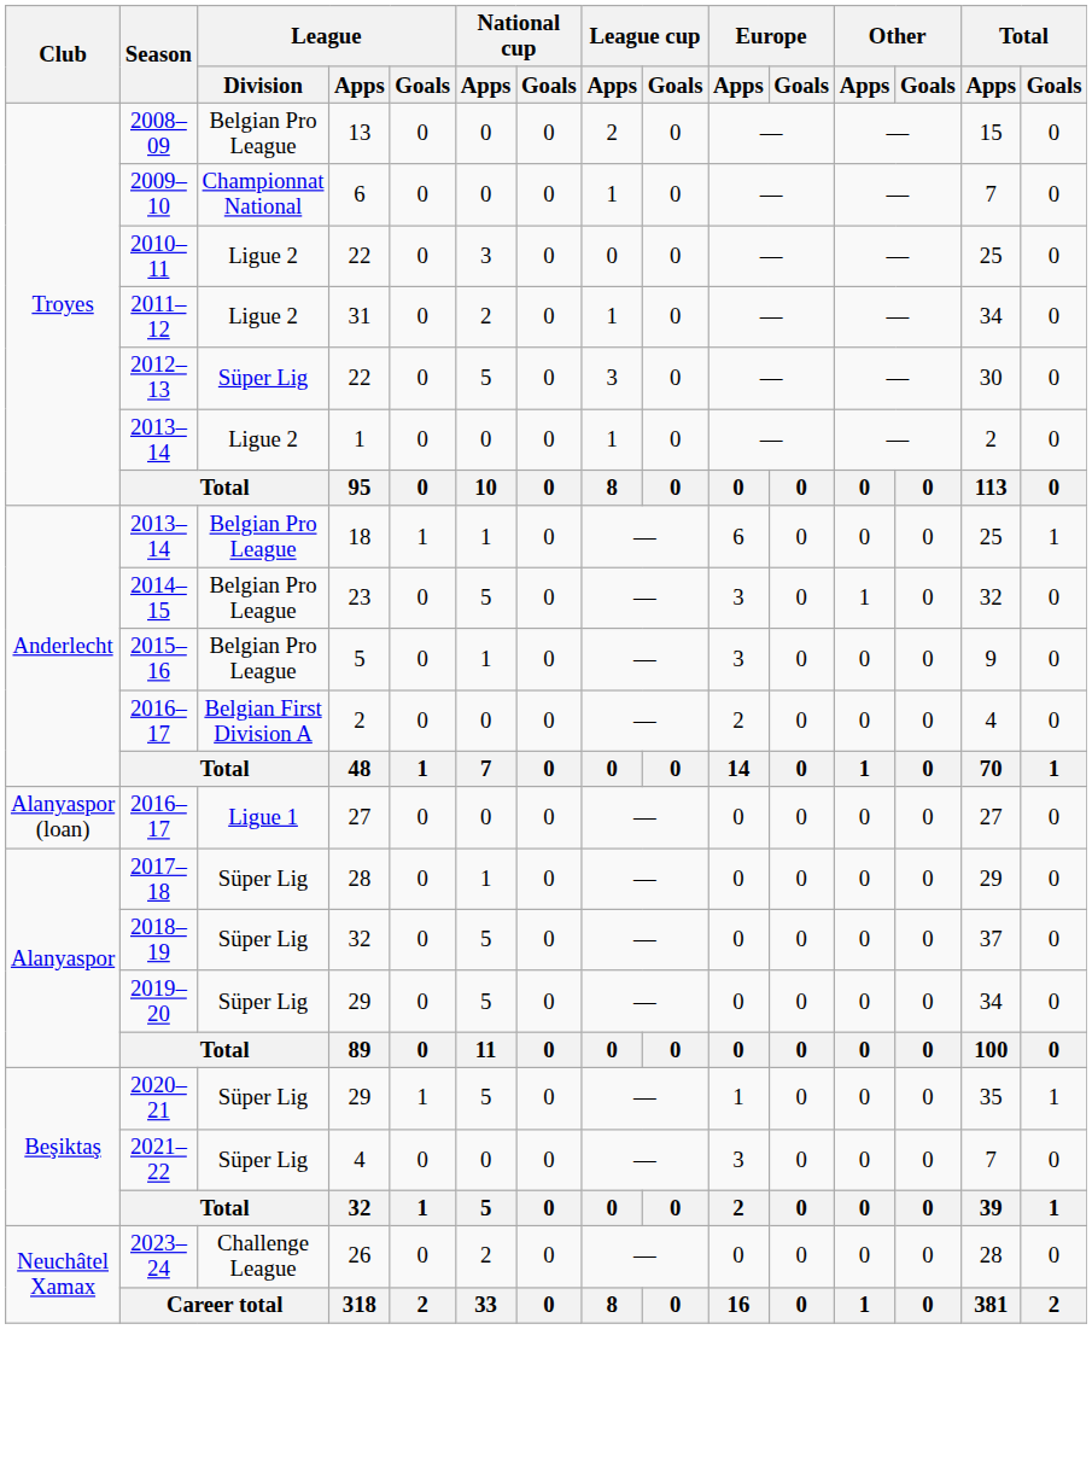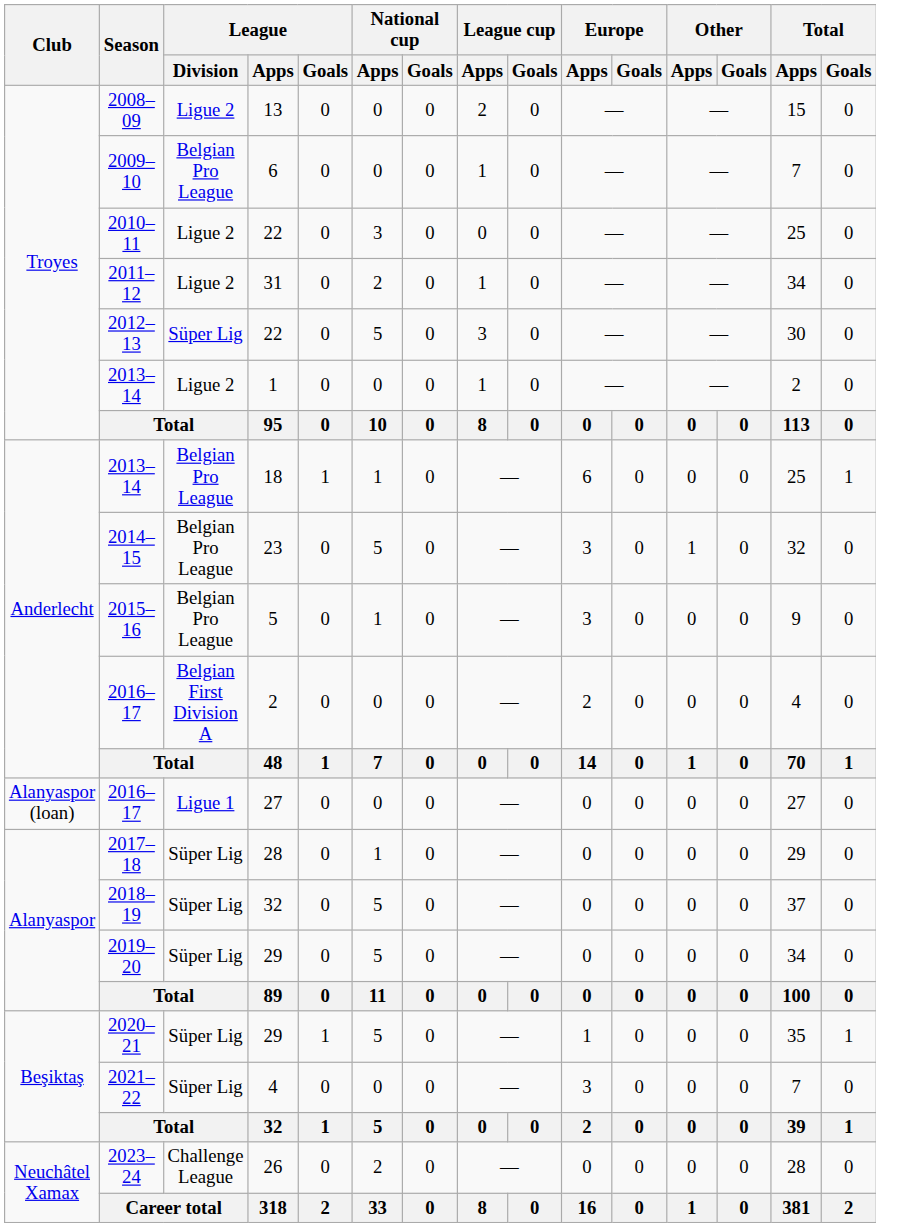 <table class="wikitable" style="text-align:center">
 <tr>
 <th rowspan="2">Club</th>
 <th rowspan="2">Season</th>
 <th colspan="3">League</th>
 <th colspan="2">National cup</th>
 <th colspan="2">League cup</th>
 <th colspan="2">Europe</th>
 <th colspan="2">Other</th>
 <th colspan="2">Total</th>
 </tr>
 <tr>
 <th>Division</th>
 <th>Apps</th>
 <th>Goals</th>
 <th>Apps</th>
 <th>Goals</th>
 <th>Apps</th>
 <th>Goals</th>
 <th>Apps</th>
 <th>Goals</th>
 <th>Apps</th>
 <th>Goals</th>
 <th>Apps</th>
 <th>Goals</th>
 </tr>
 <tr>
 <td rowspan="7"><a href='#'>Troyes</a></td>
 <td><a href='#'>2008–09</a></td>
-<td>Belgian Pro League</td>
+<td><a href='#'>Ligue 2</a></td>
 <td>13</td>
 <td>0</td>
 <td>0</td>
 <td>0</td>
 <td>2</td>
 <td>0</td>
 <td colspan="2">—</td>
 <td colspan="2">—</td>
 <td>15</td>
 <td>0</td>
 </tr>
 <tr>
 <td><a href='#'>2009–10</a></td>
-<td><a href='#'>Championnat National</a></td>
+<td><a href='#'>Belgian Pro League</a></td>
 <td>6</td>
 <td>0</td>
 <td>0</td>
 <td>0</td>
 <td>1</td>
 <td>0</td>
 <td colspan="2">—</td>
 <td colspan="2">—</td>
 <td>7</td>
 <td>0</td>
 </tr>
 <tr>
 <td><a href='#'>2010–11</a></td>
 <td>Ligue 2</td>
 <td>22</td>
 <td>0</td>
 <td>3</td>
 <td>0</td>
 <td>0</td>
 <td>0</td>
 <td colspan="2">—</td>
 <td colspan="2">—</td>
 <td>25</td>
 <td>0</td>
 </tr>
 <tr>
 <td><a href='#'>2011–12</a></td>
 <td>Ligue 2</td>
 <td>31</td>
 <td>0</td>
 <td>2</td>
 <td>0</td>
 <td>1</td>
 <td>0</td>
 <td colspan="2">—</td>
 <td colspan="2">—</td>
 <td>34</td>
 <td>0</td>
 </tr>
 <tr>
 <td><a href='#'>2012–13</a></td>
 <td><a href='#'>Süper Lig</a></td>
 <td>22</td>
 <td>0</td>
 <td>5</td>
 <td>0</td>
 <td>3</td>
 <td>0</td>
 <td colspan="2">—</td>
 <td colspan="2">—</td>
 <td>30</td>
 <td>0</td>
 </tr>
 <tr>
 <td><a href='#'>2013–14</a></td>
 <td>Ligue 2</td>
 <td>1</td>
 <td>0</td>
 <td>0</td>
 <td>0</td>
 <td>1</td>
 <td>0</td>
 <td colspan="2">—</td>
 <td colspan="2">—</td>
 <td>2</td>
 <td>0</td>
 </tr>
 <tr>
 <th colspan="2">Total</th>
 <th>95</th>
 <th>0</th>
 <th>10</th>
 <th>0</th>
 <th>8</th>
 <th>0</th>
 <th>0</th>
 <th>0</th>
 <th>0</th>
 <th>0</th>
 <th>113</th>
 <th>0</th>
 </tr>
 <tr>
 <td rowspan="5"><a href='#'>Anderlecht</a></td>
 <td><a href='#'>2013–14</a></td>
 <td><a href='#'>Belgian Pro League</a></td>
 <td>18</td>
 <td>1</td>
 <td>1</td>
 <td>0</td>
 <td colspan="2">—</td>
 <td>6</td>
 <td>0</td>
 <td>0</td>
 <td>0</td>
 <td>25</td>
 <td>1</td>
 </tr>
 <tr>
 <td><a href='#'>2014–15</a></td>
 <td>Belgian Pro League</td>
 <td>23</td>
 <td>0</td>
 <td>5</td>
 <td>0</td>
 <td colspan="2">—</td>
 <td>3</td>
 <td>0</td>
 <td>1</td>
 <td>0</td>
 <td>32</td>
 <td>0</td>
 </tr>
 <tr>
 <td><a href='#'>2015–16</a></td>
 <td>Belgian Pro League</td>
 <td>5</td>
 <td>0</td>
 <td>1</td>
 <td>0</td>
 <td colspan="2">—</td>
 <td>3</td>
 <td>0</td>
 <td>0</td>
 <td>0</td>
 <td>9</td>
 <td>0</td>
 </tr>
 <tr>
 <td><a href='#'>2016–17</a></td>
 <td><a href='#'>Belgian First Division A</a></td>
 <td>2</td>
 <td>0</td>
 <td>0</td>
 <td>0</td>
 <td colspan="2">—</td>
 <td>2</td>
 <td>0</td>
 <td>0</td>
 <td>0</td>
 <td>4</td>
 <td>0</td>
 </tr>
 <tr>
 <th colspan="2">Total</th>
 <th>48</th>
 <th>1</th>
 <th>7</th>
 <th>0</th>
 <th>0</th>
 <th>0</th>
 <th>14</th>
 <th>0</th>
 <th>1</th>
 <th>0</th>
 <th>70</th>
 <th>1</th>
 </tr>
 <tr>
 <td><a href='#'>Alanyaspor</a> (loan)</td>
 <td><a href='#'>2016–17</a></td>
 <td><a href='#'>Ligue 1</a></td>
 <td>27</td>
 <td>0</td>
 <td>0</td>
 <td>0</td>
 <td colspan="2">—</td>
 <td>0</td>
 <td>0</td>
 <td>0</td>
 <td>0</td>
 <td>27</td>
 <td>0</td>
 </tr>
 <tr>
 <td rowspan="4"><a href='#'>Alanyaspor</a></td>
 <td><a href='#'>2017–18</a></td>
 <td>Süper Lig</td>
 <td>28</td>
 <td>0</td>
 <td>1</td>
 <td>0</td>
 <td colspan="2">—</td>
 <td>0</td>
 <td>0</td>
 <td>0</td>
 <td>0</td>
 <td>29</td>
 <td>0</td>
 </tr>
 <tr>
 <td><a href='#'>2018–19</a></td>
 <td>Süper Lig</td>
 <td>32</td>
 <td>0</td>
 <td>5</td>
 <td>0</td>
 <td colspan="2">—</td>
 <td>0</td>
 <td>0</td>
 <td>0</td>
 <td>0</td>
 <td>37</td>
 <td>0</td>
 </tr>
 <tr>
 <td><a href='#'>2019–20</a></td>
 <td>Süper Lig</td>
 <td>29</td>
 <td>0</td>
 <td>5</td>
 <td>0</td>
 <td colspan="2">—</td>
 <td>0</td>
 <td>0</td>
 <td>0</td>
 <td>0</td>
 <td>34</td>
 <td>0</td>
 </tr>
 <tr>
 <th colspan="2">Total</th>
 <th>89</th>
 <th>0</th>
 <th>11</th>
 <th>0</th>
 <th>0</th>
 <th>0</th>
 <th>0</th>
 <th>0</th>
 <th>0</th>
 <th>0</th>
 <th>100</th>
 <th>0</th>
 </tr>
 <tr>
 <td rowspan="3"><a href='#'>Beşiktaş</a></td>
 <td><a href='#'>2020–21</a></td>
 <td>Süper Lig</td>
 <td>29</td>
 <td>1</td>
 <td>5</td>
 <td>0</td>
 <td colspan="2">—</td>
 <td>1</td>
 <td>0</td>
 <td>0</td>
 <td>0</td>
 <td>35</td>
 <td>1</td>
 </tr>
 <tr>
 <td><a href='#'>2021–22</a></td>
 <td>Süper Lig</td>
 <td>4</td>
 <td>0</td>
 <td>0</td>
 <td>0</td>
 <td colspan="2">—</td>
 <td>3</td>
 <td>0</td>
 <td>0</td>
 <td>0</td>
 <td>7</td>
 <td>0</td>
 </tr>
 <tr>
 <th colspan="2">Total</th>
 <th>32</th>
 <th>1</th>
 <th>5</th>
 <th>0</th>
 <th>0</th>
 <th>0</th>
 <th>2</th>
 <th>0</th>
 <th>0</th>
 <th>0</th>
 <th>39</th>
 <th>1</th>
 </tr>
 <tr>
 <td rowspan="3"><a href='#'>Neuchâtel Xamax</a></td>
 <td><a href='#'>2023–24</a></td>
 <td>Challenge League</td>
 <td>26</td>
 <td>0</td>
 <td>2</td>
 <td>0</td>
 <td colspan="2">—</td>
 <td>0</td>
 <td>0</td>
 <td>0</td>
 <td>0</td>
 <td>28</td>
 <td>0</td>
 </tr>
 <tr>
 <th colspan="2">Career total</th>
 <th>318</th>
 <th>2</th>
 <th>33</th>
 <th>0</th>
 <th>8</th>
 <th>0</th>
 <th>16</th>
 <th>0</th>
 <th>1</th>
 <th>0</th>
 <th>381</th>
 <th>2</th>
 </tr>
 </table>
